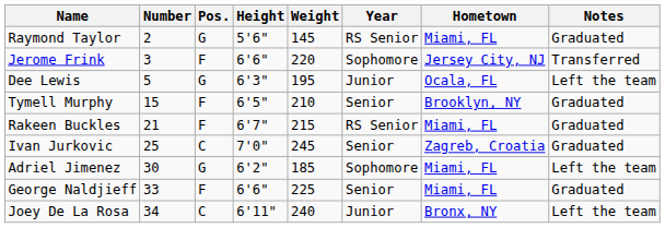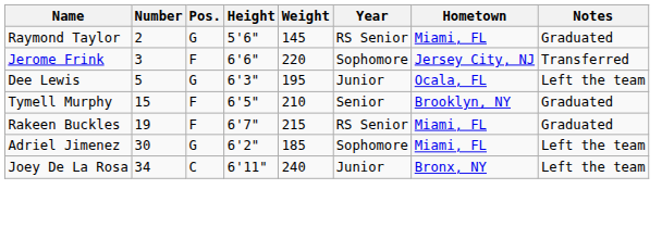 <table class="wikitable sortable" border="1">
 <tr>
 <th>Name</th>
 <th>Number</th>
 <th>Pos.</th>
 <th>Height</th>
 <th>Weight</th>
 <th>Year</th>
 <th>Hometown</th>
 <th class="unsortable">Notes</th>
 </tr>
 <tr>
 <td>Raymond Taylor</td>
 <td>2</td>
 <td>G</td>
 <td>5'6"</td>
 <td>145</td>
 <td>RS Senior</td>
 <td><a href='#'>Miami, FL</a></td>
 <td>Graduated</td>
 </tr>
 <tr>
 <td><a href='#'>Jerome Frink</a></td>
 <td>3</td>
 <td>F</td>
 <td>6'6"</td>
 <td>220</td>
 <td>Sophomore</td>
 <td><a href='#'>Jersey City, NJ</a></td>
 <td>Transferred</td>
 </tr>
 <tr>
 <td>Dee Lewis</td>
 <td>5</td>
 <td>G</td>
 <td>6'3"</td>
 <td>195</td>
 <td>Junior</td>
 <td><a href='#'>Ocala, FL</a></td>
 <td>Left the team</td>
 </tr>
 <tr>
 <td>Tymell Murphy</td>
 <td>15</td>
 <td>F</td>
 <td>6'5"</td>
 <td>210</td>
 <td>Senior</td>
 <td><a href='#'>Brooklyn, NY</a></td>
 <td>Graduated</td>
 </tr>
 <tr>
 <td>Rakeen Buckles</td>
-<td>21</td>
+<td>19</td>
 <td>F</td>
 <td>6'7"</td>
 <td>215</td>
 <td>RS Senior</td>
 <td><a href='#'>Miami, FL</a></td>
-<td>Graduated</td>
-</tr>
-<tr>
-<td>Ivan Jurkovic</td>
-<td>25</td>
-<td>C</td>
-<td>7'0"</td>
-<td>245</td>
-<td>Senior</td>
-<td><a href='#'>Zagreb, Croatia</a></td>
 <td>Graduated</td>
 </tr>
 <tr>
 <td>Adriel Jimenez</td>
 <td>30</td>
 <td>G</td>
 <td>6'2"</td>
 <td>185</td>
 <td>Sophomore</td>
 <td><a href='#'>Miami, FL</a></td>
 <td>Left the team</td>
 </tr>
 <tr>
-<td>George Naldjieff</td>
-<td>33</td>
-<td>F</td>
-<td>6'6"</td>
-<td>225</td>
-<td>Senior</td>
-<td><a href='#'>Miami, FL</a></td>
-<td>Graduated</td>
-</tr>
-<tr>
 <td>Joey De La Rosa</td>
 <td>34</td>
 <td>C</td>
 <td>6'11"</td>
 <td>240</td>
 <td>Junior</td>
 <td><a href='#'>Bronx, NY</a></td>
 <td>Left the team</td>
 </tr>
 </table>
